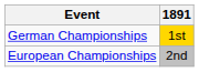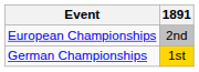 <table class="wikitable">
 <tr>
 <th>Event</th>
 <th>1891</th>
 </tr>
 <tr>
+<td><a href='#'>European Championships</a></td>
+<td align="center" bgcolor="silver">2nd</td>
+</tr>
+<tr>
 <td><a href='#'>German Championships</a></td>
 <td align="center" bgcolor="gold">1st</td>
 </tr>
-<tr>
-<td><a href='#'>European Championships</a></td>
-<td align="center" bgcolor="silver">2nd</td>
-</tr>
 </table>
